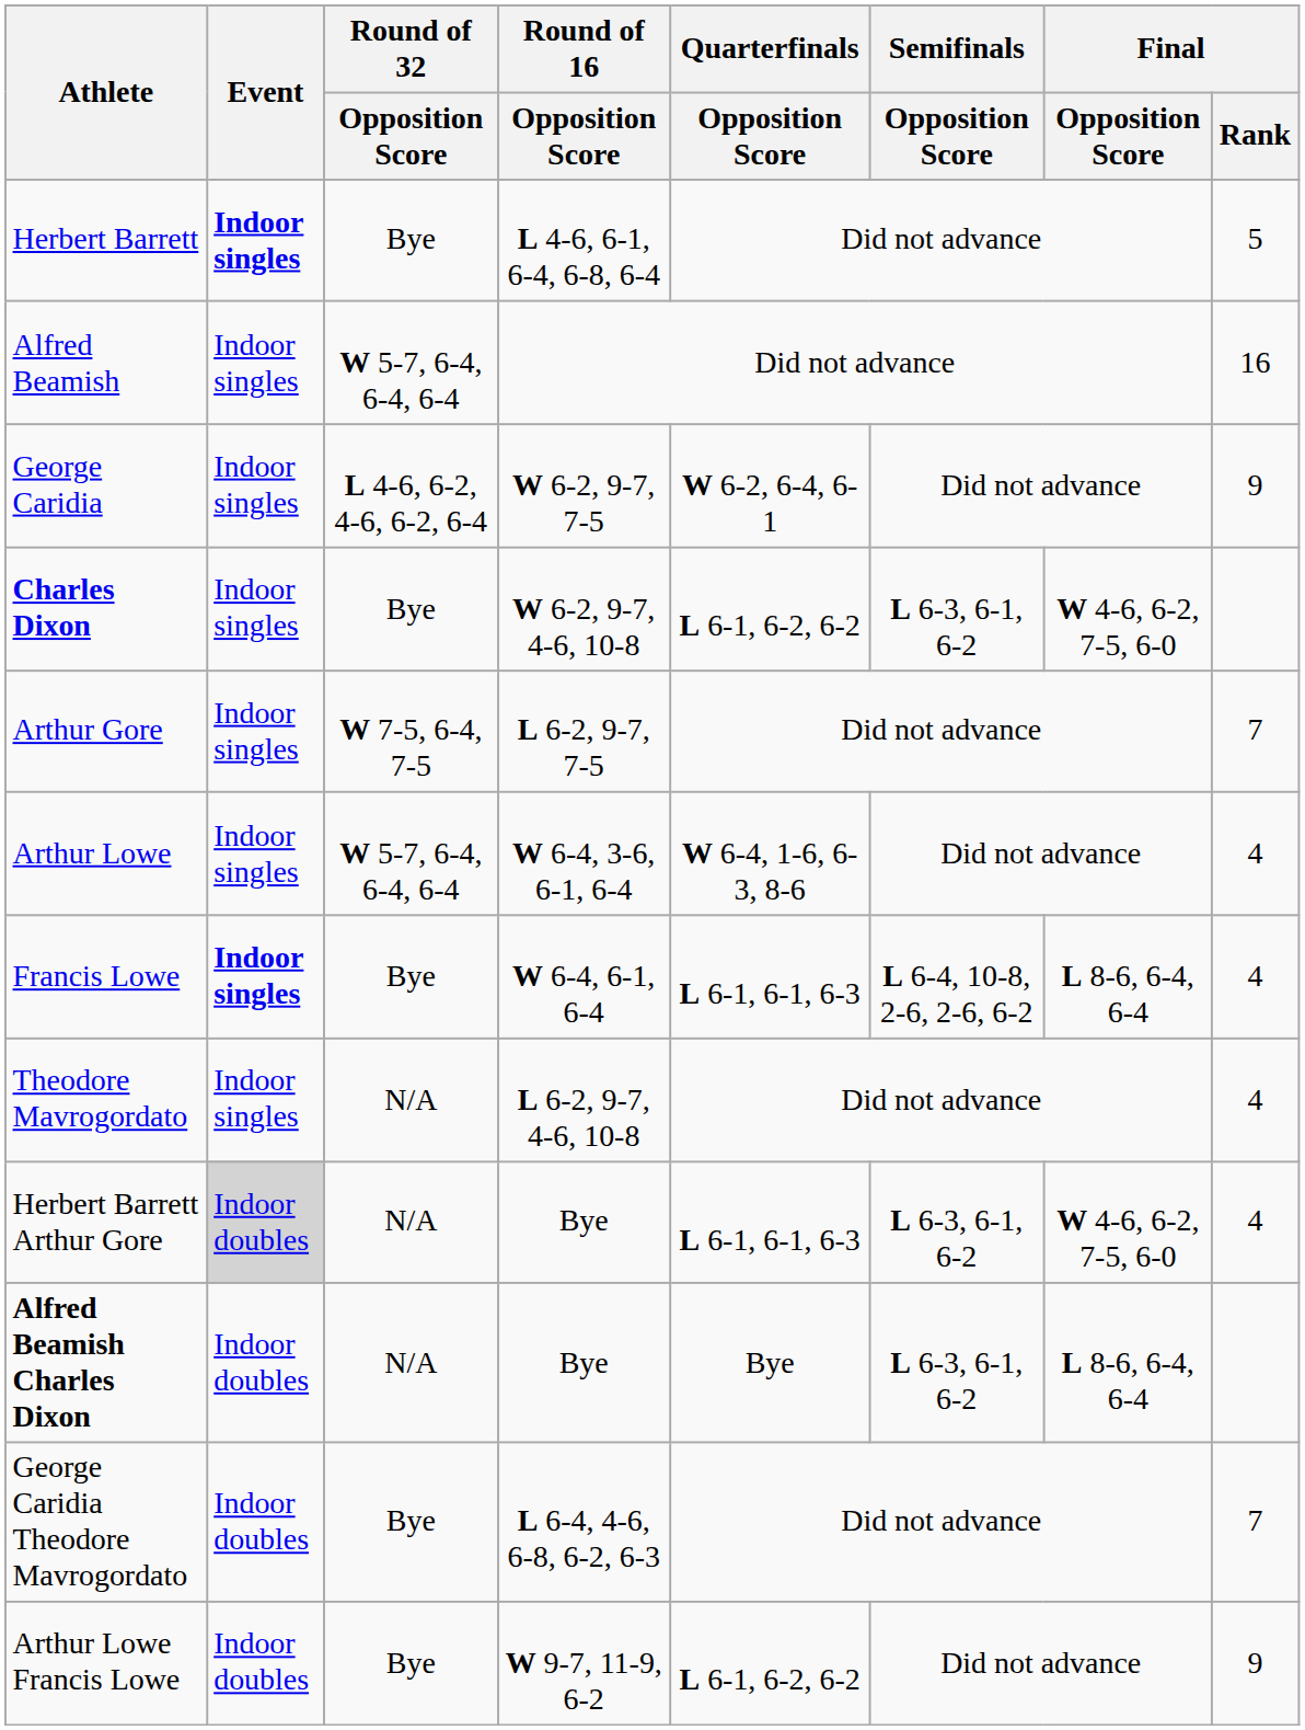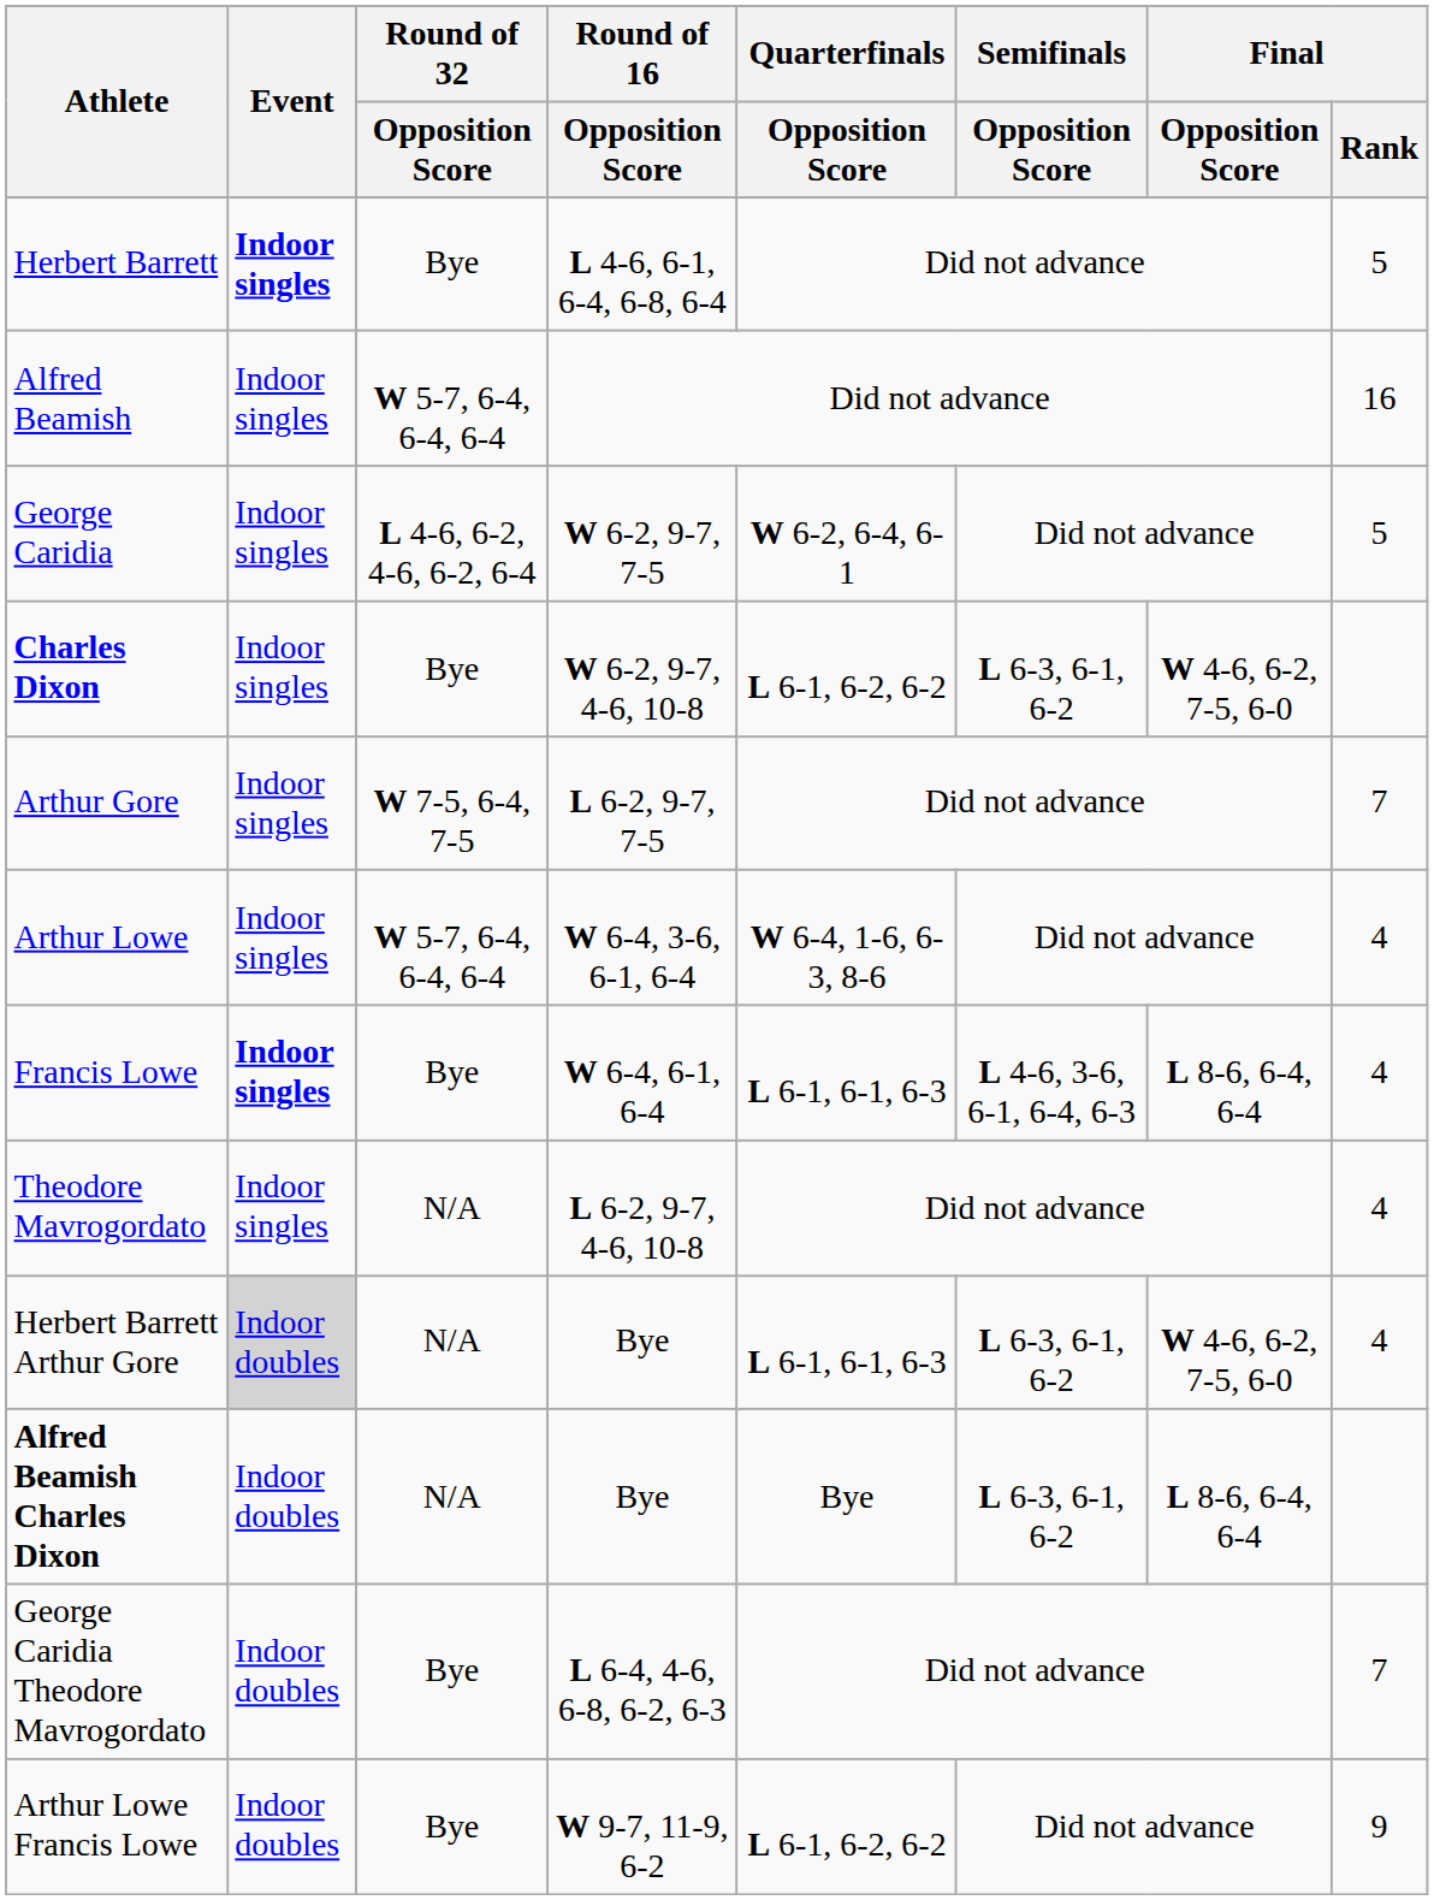 <table class=wikitable style="font-size:90%">
 <tr>
 <th rowspan="2">Athlete</th>
 <th rowspan="2">Event</th>
 <th>Round of 32</th>
 <th>Round of 16</th>
 <th>Quarterfinals</th>
 <th>Semifinals</th>
 <th colspan="2">Final</th>
 </tr>
 <tr>
 <th>Opposition<br>Score</th>
 <th>Opposition<br>Score</th>
 <th>Opposition<br>Score</th>
 <th>Opposition<br>Score</th>
 <th>Opposition<br>Score</th>
 <th>Rank</th>
 </tr>
 <tr>
 <td><a href='#'>Herbert Barrett</a></td>
 <td><strong><a href='#'>Indoor singles</a></strong></td>
 <td align=center>Bye</td>
 <td align=center> <br> <strong>L</strong> 4-6, 6-1, 6-4, 6-8, 6-4</td>
 <td align=center colspan=3>Did not advance</td>
 <td align=center>5</td>
 </tr>
 <tr>
 <td><a href='#'>Alfred Beamish</a></td>
 <td><a href='#'>Indoor singles</a></td>
 <td align=center> <br> <strong>W</strong> 5-7, 6-4, 6-4, 6-4</td>
 <td align=center colspan=4>Did not advance</td>
 <td align=center>16</td>
 </tr>
 <tr>
 <td><a href='#'>George Caridia</a></td>
 <td><a href='#'>Indoor singles</a></td>
 <td align=center> <br> <strong>L</strong> 4-6, 6-2, 4-6, 6-2, 6-4</td>
 <td align=center> <br> <strong>W</strong> 6-2, 9-7, 7-5</td>
 <td align=center> <br> <strong>W</strong> 6-2, 6-4, 6-1</td>
 <td align=center colspan=2>Did not advance</td>
-<td align=center>9</td>
+<td align=center>5</td>
 </tr>
 <tr>
 <td><strong><a href='#'>Charles Dixon</a></strong></td>
 <td><a href='#'>Indoor singles</a></td>
 <td align=center>Bye</td>
 <td align=center> <br> <strong>W</strong> 6-2, 9-7, 4-6, 10-8</td>
 <td align=center> <br> <strong>L</strong> 6-1, 6-2, 6-2</td>
 <td align=center> <br> <strong>L</strong> 6-3, 6-1, 6-2</td>
 <td align=center> <br> <strong>W</strong> 4-6, 6-2, 7-5, 6-0</td>
 <td align=center></td>
 </tr>
 <tr>
 <td><a href='#'>Arthur Gore</a></td>
 <td><a href='#'>Indoor singles</a></td>
 <td align=center> <br> <strong>W</strong> 7-5, 6-4, 7-5</td>
 <td align=center> <br> <strong>L</strong> 6-2, 9-7, 7-5</td>
 <td align=center colspan=3>Did not advance</td>
 <td align=center>7</td>
 </tr>
 <tr>
 <td><a href='#'>Arthur Lowe</a></td>
 <td><a href='#'>Indoor singles</a></td>
 <td align=center> <br> <strong>W</strong> 5-7, 6-4, 6-4, 6-4</td>
 <td align=center> <br> <strong>W</strong> 6-4, 3-6, 6-1, 6-4</td>
 <td align=center> <br> <strong>W</strong> 6-4, 1-6, 6-3, 8-6</td>
 <td align=center colspan=2>Did not advance</td>
 <td align=center>4</td>
 </tr>
 <tr>
 <td><a href='#'>Francis Lowe</a></td>
 <td><strong><a href='#'>Indoor singles</a></strong></td>
 <td align=center>Bye</td>
 <td align=center> <br> <strong>W</strong> 6-4, 6-1, 6-4</td>
 <td align=center> <br> <strong>L</strong> 6-1, 6-1, 6-3</td>
-<td align=center> <br> <strong>L</strong> 6-4, 10-8, 2-6, 2-6, 6-2</td>
+<td align=center> <br> <strong>L</strong> 4-6, 3-6, 6-1, 6-4, 6-3</td>
 <td align=center> <br> <strong>L</strong> 8-6, 6-4, 6-4</td>
 <td align=center>4</td>
 </tr>
 <tr>
 <td><a href='#'>Theodore Mavrogordato</a></td>
 <td><a href='#'>Indoor singles</a></td>
 <td align=center>N/A</td>
 <td align=center> <br> <strong>L</strong> 6-2, 9-7, 4-6, 10-8</td>
 <td align=center colspan=3>Did not advance</td>
 <td align=center>4</td>
 </tr>
 <tr>
 <td>Herbert Barrett <br> Arthur Gore</td>
 <td style="background: lightgrey;"><a href='#'>Indoor doubles</a></td>
 <td align=center>N/A</td>
 <td align=center>Bye</td>
 <td align=center> <br> <strong>L</strong> 6-1, 6-1, 6-3</td>
 <td align=center> <br> <strong>L</strong> 6-3, 6-1, 6-2</td>
 <td align=center> <br> <strong>W</strong> 4-6, 6-2, 7-5, 6-0</td>
 <td align=center>4</td>
 </tr>
 <tr>
 <td><strong>Alfred Beamish <br> Charles Dixon</strong></td>
 <td><a href='#'>Indoor doubles</a></td>
 <td align=center>N/A</td>
 <td align=center>Bye</td>
 <td align=center>Bye</td>
 <td align=center> <br> <strong>L</strong> 6-3, 6-1, 6-2</td>
 <td align=center> <br> <strong>L</strong> 8-6, 6-4, 6-4</td>
 <td align=center></td>
 </tr>
 <tr>
 <td>George Caridia <br> Theodore Mavrogordato</td>
 <td><a href='#'>Indoor doubles</a></td>
 <td align=center>Bye</td>
 <td align=center> <br> <strong>L</strong> 6-4, 4-6, 6-8, 6-2, 6-3</td>
 <td align=center colspan=3>Did not advance</td>
 <td align=center>7</td>
 </tr>
 <tr>
 <td>Arthur Lowe <br> Francis Lowe</td>
 <td><a href='#'>Indoor doubles</a></td>
 <td align=center>Bye</td>
 <td align=center> <br> <strong>W</strong> 9-7, 11-9, 6-2</td>
 <td align=center> <br> <strong>L</strong> 6-1, 6-2, 6-2</td>
 <td align=center colspan=2>Did not advance</td>
 <td align=center>9</td>
 </tr>
 </table>
